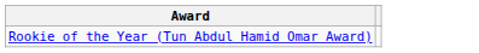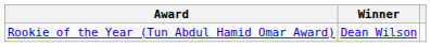 <table class="wikitable">
 <tr>
 <th>Award</th>
+<th>Winner</th>
 <th></th>
 </tr>
 <tr>
 <td><a href='#'>Rookie of the Year (Tun Abdul Hamid Omar Award)</a></td>
+<td> <a href='#'>Dean Wilson</a></td>
 <td></td>
 </tr>
 </table>
